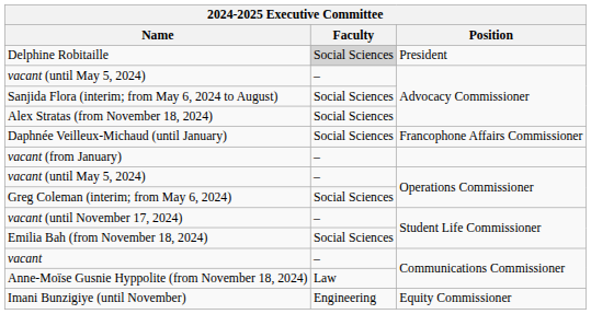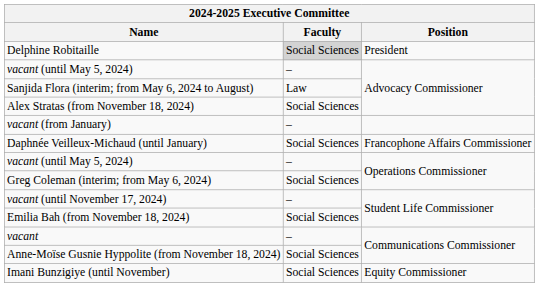 <table class="wikitable sortable mw-collapsible mw-collapsed">
 <tr>
 <th colspan="3">2024-2025 Executive Committee</th>
 </tr>
 <tr>
 <th>Name</th>
 <th>Faculty</th>
 <th>Position</th>
 </tr>
 <tr>
 <td>Delphine Robitaille</td>
 <td style="background: lightgrey;">Social Sciences</td>
 <td>President</td>
 </tr>
 <tr>
 <td><em>vacant</em> (until May 5, 2024)</td>
 <td>–</td>
 <td rowspan="3">Advocacy Commissioner</td>
 </tr>
 <tr>
 <td>Sanjida Flora (interim; from May 6, 2024 to August)</td>
-<td>Social Sciences</td>
+<td>Law</td>
 </tr>
 <tr>
 <td>Alex Stratas (from November 18, 2024)</td>
 <td>Social Sciences</td>
 </tr>
 <tr>
+<td><em>vacant</em> (from January)</td>
+<td>–</td>
+<td></td>
+</tr>
+<tr>
 <td>Daphnée Veilleux-Michaud (until January)</td>
 <td>Social Sciences</td>
 <td>Francophone Affairs Commissioner</td>
-</tr>
-<tr>
-<td><em>vacant</em> (from January)</td>
-<td>–</td>
-<td></td>
 </tr>
 <tr>
 <td><em>vacant</em> (until May 5, 2024)</td>
 <td>–</td>
 <td rowspan="2">Operations Commissioner</td>
 </tr>
 <tr>
 <td>Greg Coleman (interim; from May 6, 2024)</td>
 <td>Social Sciences</td>
 </tr>
 <tr>
 <td><em>vacant</em> (until November 17, 2024)</td>
 <td>–</td>
 <td rowspan="2">Student Life Commissioner</td>
 </tr>
 <tr>
 <td>Emilia Bah (from November 18, 2024)</td>
 <td>Social Sciences</td>
 </tr>
 <tr>
 <td><em>vacant</em></td>
 <td>–</td>
 <td rowspan="2">Communications Commissioner</td>
 </tr>
 <tr>
 <td>Anne-Moïse Gusnie Hyppolite (from November 18, 2024)</td>
-<td>Law</td>
+<td>Social Sciences</td>
 </tr>
 <tr>
 <td>Imani Bunzigiye (until November)</td>
-<td>Engineering</td>
+<td>Social Sciences</td>
 <td>Equity Commissioner</td>
 </tr>
 </table>
